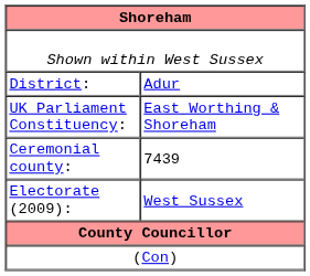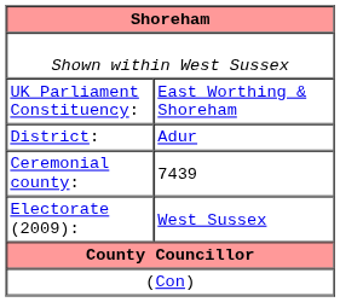 <table class="vcard" border=1 cellpadding=2 cellspacing=0 align=right width=260 style=margin-left:0.5em;>
 <tr>
 <th class="fn org" colspan=2 align=center bgcolor="#ff9999"><strong>Shoreham</strong></th>
 </tr>
 <tr>
 <td colspan=2 align=center><br><em>Shown within West Sussex</em></td>
 </tr>
 <tr class="note">
+<td><a href='#'>UK Parliament Constituency</a>:</td>
+<td><a href='#'>East Worthing & Shoreham</a></td>
+</tr>
+<tr class="note">
 <td width="45%"><a href='#'>District</a>:</td>
 <td><a href='#'>Adur</a></td>
-</tr>
-<tr class="note">
-<td><a href='#'>UK Parliament Constituency</a>:</td>
-<td><a href='#'>East Worthing & Shoreham</a></td>
 </tr>
 <tr class="note">
 <td><a href='#'>Ceremonial county</a>:</td>
 <td>7439</td>
 </tr>
 <tr class="note">
 <td><a href='#'>Electorate</a> (2009):</td>
 <td><a href='#'>West Sussex</a></td>
 </tr>
 <tr>
 <th colspan=2 align=center bgcolor="#ff9999">County Councillor</th>
 </tr>
 <tr>
 <td colspan=2 align=center> (<a href='#'>Con</a>)</td>
 </tr>
 </table>
